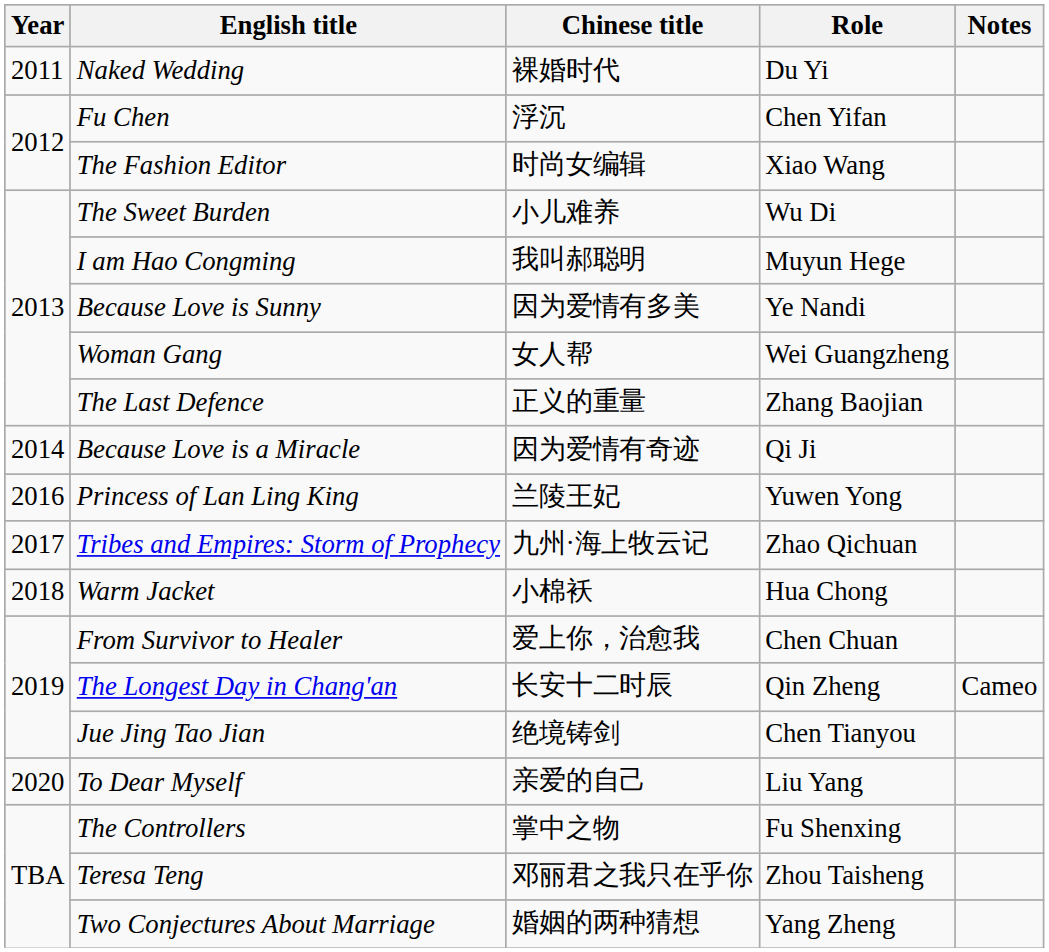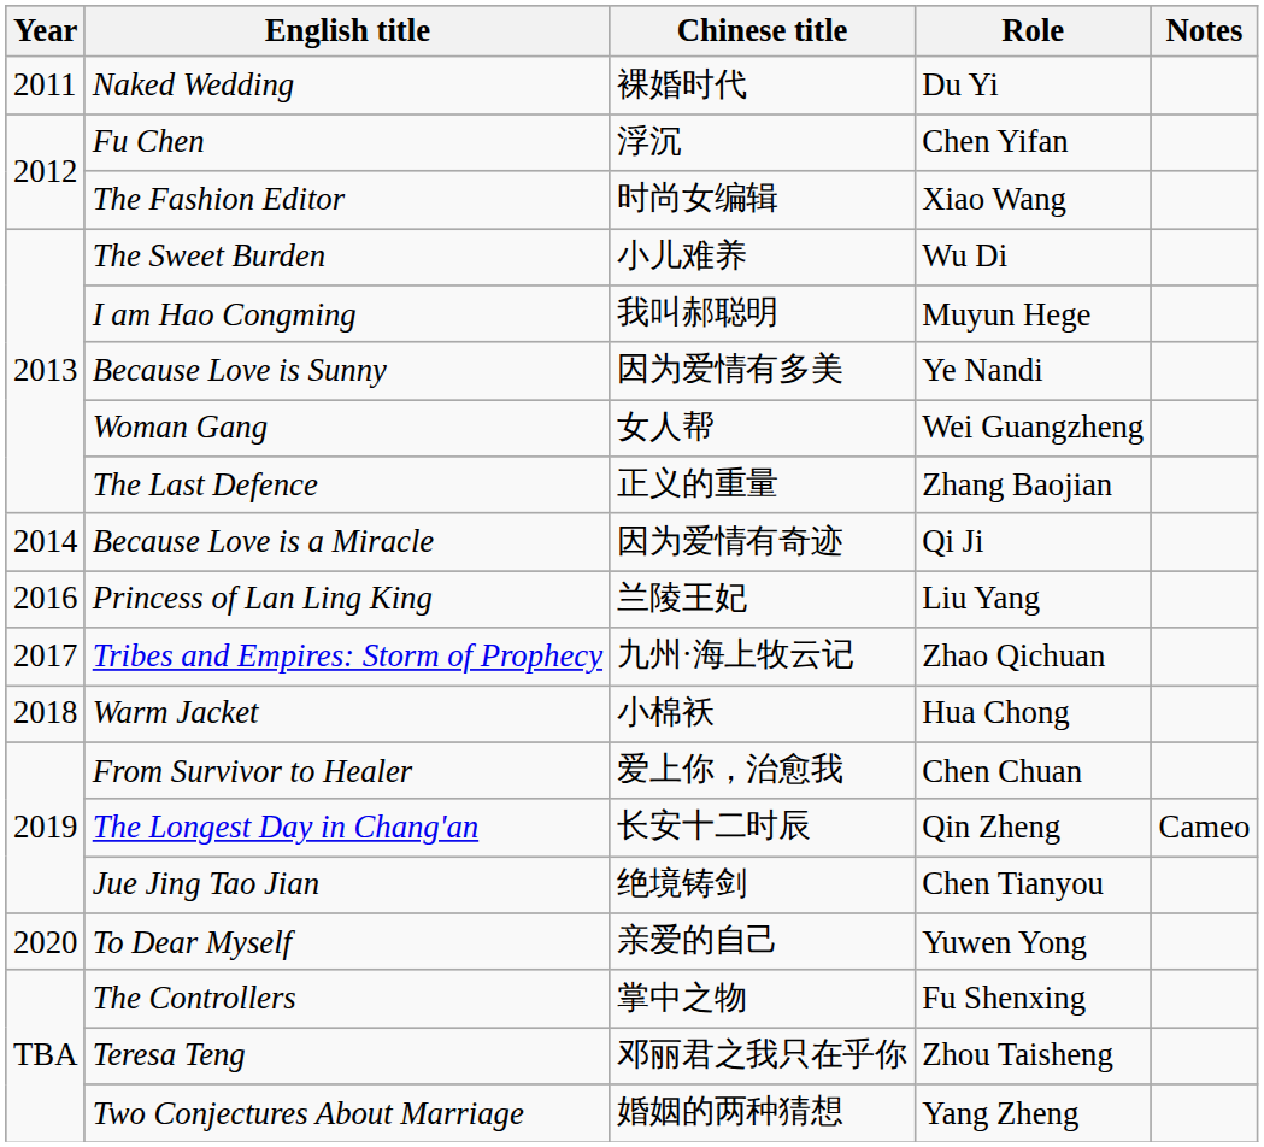 <table class="wikitable">
 <tr>
 <th>Year</th>
 <th>English title</th>
 <th>Chinese title</th>
 <th>Role</th>
 <th>Notes</th>
 </tr>
 <tr>
 <td>2011</td>
 <td><em>Naked Wedding</em></td>
 <td>裸婚时代</td>
 <td>Du Yi</td>
 <td></td>
 </tr>
 <tr>
 <td rowspan=2>2012</td>
 <td><em>Fu Chen</em></td>
 <td>浮沉</td>
 <td>Chen Yifan</td>
 <td></td>
 </tr>
 <tr>
 <td><em>The Fashion Editor </em></td>
 <td>时尚女编辑</td>
 <td>Xiao Wang</td>
 <td></td>
 </tr>
 <tr>
 <td rowspan=5>2013</td>
 <td><em>The Sweet Burden</em></td>
 <td>小儿难养</td>
 <td>Wu Di</td>
 <td></td>
 </tr>
 <tr>
 <td><em>I am Hao Congming</em></td>
 <td>我叫郝聪明</td>
 <td>Muyun Hege</td>
 <td></td>
 </tr>
 <tr>
 <td><em>Because Love is Sunny</em></td>
 <td>因为爱情有多美</td>
 <td>Ye Nandi</td>
 <td></td>
 </tr>
 <tr>
 <td><em>Woman Gang</em></td>
 <td>女人帮</td>
 <td>Wei Guangzheng</td>
 <td></td>
 </tr>
 <tr>
 <td><em>The Last Defence</em></td>
 <td>正义的重量</td>
 <td>Zhang Baojian</td>
 <td></td>
 </tr>
 <tr>
 <td>2014</td>
 <td><em>Because Love is a Miracle</em></td>
 <td>因为爱情有奇迹</td>
 <td>Qi Ji</td>
 <td></td>
 </tr>
 <tr>
 <td rowspan=1>2016</td>
 <td><em>Princess of Lan Ling King</em></td>
 <td>兰陵王妃</td>
-<td>Yuwen Yong</td>
+<td>Liu Yang</td>
 <td></td>
 </tr>
 <tr>
 <td rowspan=1>2017</td>
 <td><em><a href='#'>Tribes and Empires: Storm of Prophecy</a></em></td>
 <td>九州·海上牧云记</td>
 <td>Zhao Qichuan</td>
 <td></td>
 </tr>
 <tr>
 <td rowspan=1>2018</td>
 <td><em>Warm Jacket</em></td>
 <td>小棉袄</td>
 <td>Hua Chong</td>
 <td></td>
 </tr>
 <tr>
 <td rowspan=3>2019</td>
 <td><em>From Survivor to Healer </em></td>
 <td>爱上你，治愈我</td>
 <td>Chen Chuan</td>
 <td></td>
 </tr>
 <tr>
 <td><em><a href='#'>The Longest Day in Chang'an</a></em></td>
 <td>长安十二时辰</td>
 <td>Qin Zheng</td>
 <td>Cameo</td>
 </tr>
 <tr>
 <td><em>Jue Jing Tao Jian</em></td>
 <td>绝境铸剑</td>
 <td>Chen Tianyou</td>
 <td></td>
 </tr>
 <tr>
 <td>2020</td>
 <td><em>To Dear Myself</em></td>
 <td>亲爱的自己</td>
-<td>Liu Yang</td>
+<td>Yuwen Yong</td>
 <td></td>
 </tr>
 <tr>
 <td rowspan=4>TBA</td>
 <td><em>The Controllers</em></td>
 <td>掌中之物</td>
 <td>Fu Shenxing</td>
 <td></td>
 </tr>
 <tr>
 <td><em>Teresa Teng</em></td>
 <td>邓丽君之我只在乎你</td>
 <td>Zhou Taisheng</td>
 <td></td>
 </tr>
 <tr>
 <td><em>Two Conjectures About Marriage</em></td>
 <td>婚姻的两种猜想</td>
 <td>Yang Zheng</td>
 <td></td>
 </tr>
 <tr>
 </tr>
 </table>
